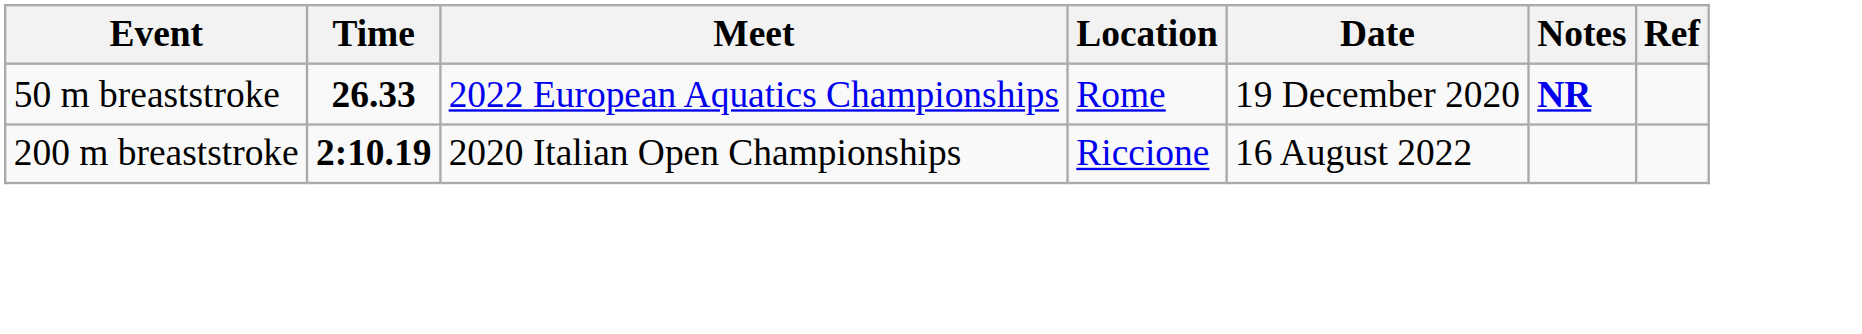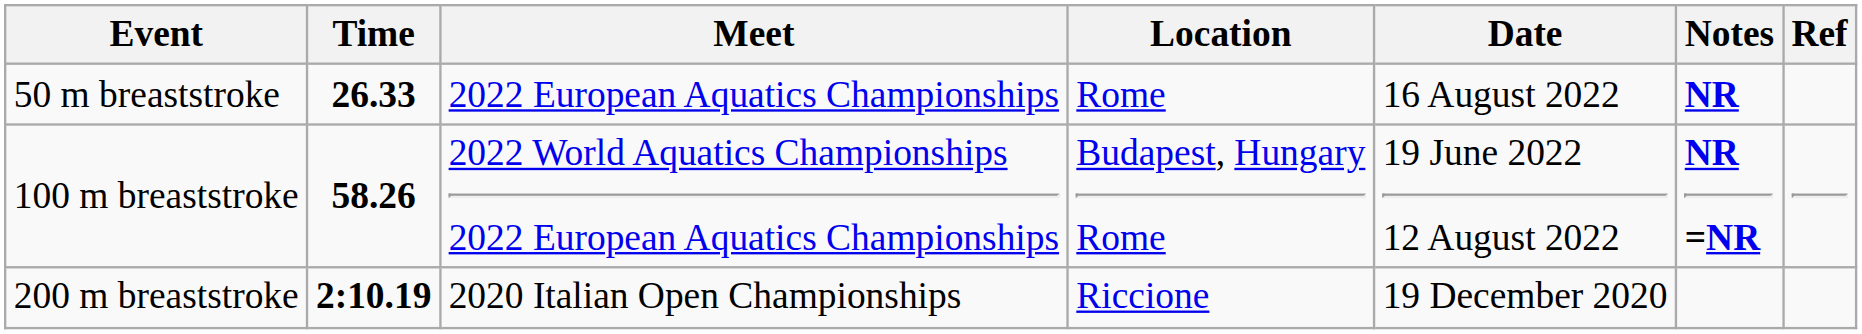 <table class="wikitable">
 <tr>
 <th>Event</th>
 <th>Time</th>
 <th>Meet</th>
 <th>Location</th>
 <th>Date</th>
 <th>Notes</th>
 <th>Ref</th>
 </tr>
 <tr>
 <td>50 m breaststroke</td>
 <td style="text-align:center;"><strong>26.33</strong></td>
 <td><a href='#'>2022 European Aquatics Championships</a></td>
 <td><a href='#'>Rome</a></td>
-<td>19 December 2020</td>
+<td>16 August 2022</td>
 <td><strong><a href='#'>NR</a></strong></td>
 <td style="text-align:center;"></td>
+</tr>
+<tr>
+<td>100 m breaststroke</td>
+<td style="text-align:center;"><strong>58.26</strong></td>
+<td><a href='#'>2022 World Aquatics Championships</a><hr><a href='#'>2022 European Aquatics Championships</a></td>
+<td><a href='#'>Budapest</a>, <a href='#'>Hungary</a><hr><a href='#'>Rome</a></td>
+<td>19 June 2022<hr>12 August 2022</td>
+<td><strong><a href='#'>NR</a></strong><hr><strong>=<a href='#'>NR</a></strong></td>
+<td style="text-align:center;"><hr></td>
 </tr>
 <tr>
 <td>200 m breaststroke</td>
 <td style="text-align:center;"><strong>2:10.19</strong></td>
 <td>2020 Italian Open Championships</td>
 <td><a href='#'>Riccione</a></td>
-<td>16 August 2022</td>
+<td>19 December 2020</td>
 <td></td>
 <td style="text-align:center;"></td>
 </tr>
 </table>
